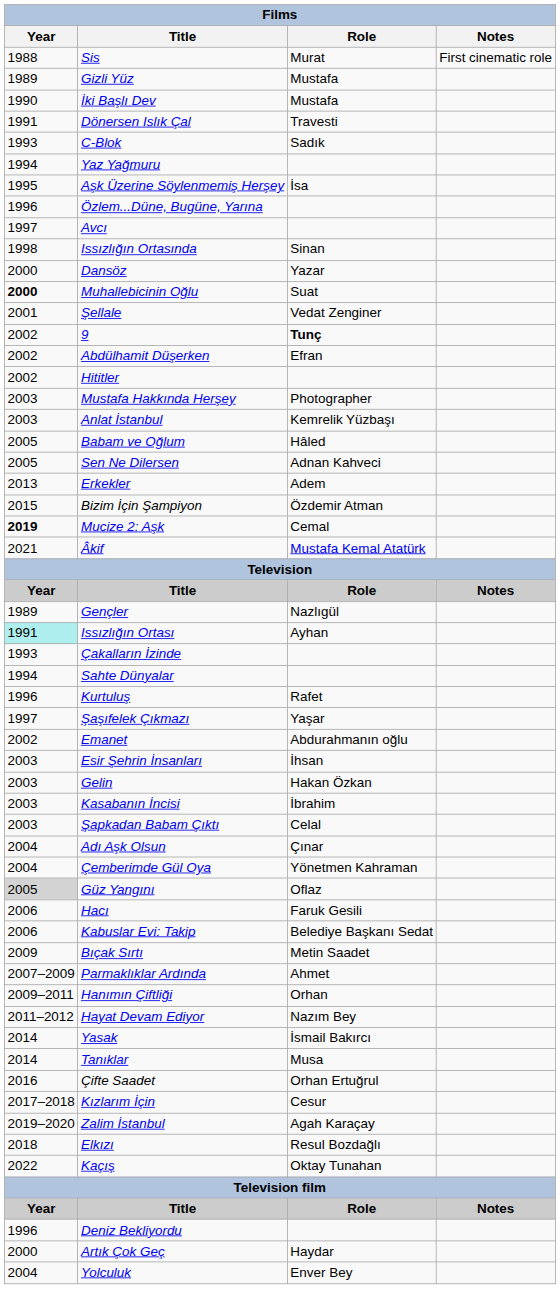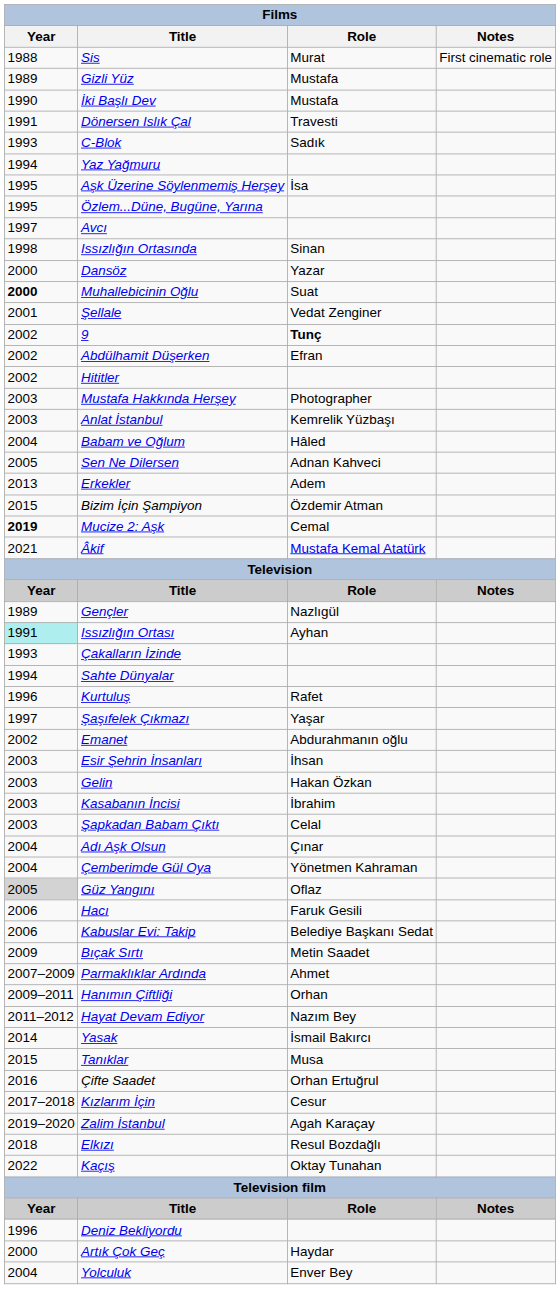 <table class="wikitable">
 <tr>
 <th colspan=4 style="background:#B0C4DE;">Films</th>
 </tr>
 <tr>
 <th>Year</th>
 <th>Title</th>
 <th>Role</th>
 <th>Notes</th>
 </tr>
 <tr>
 <td>1988</td>
 <td><em><a href='#'>Sis</a></em></td>
 <td>Murat</td>
 <td>First cinematic role</td>
 </tr>
 <tr>
 <td>1989</td>
 <td><em><a href='#'>Gizli Yüz</a></em></td>
 <td>Mustafa</td>
 <td></td>
 </tr>
 <tr>
 <td>1990</td>
 <td><em><a href='#'>İki Başlı Dev</a></em></td>
 <td>Mustafa</td>
 <td></td>
 </tr>
 <tr>
 <td>1991</td>
 <td><em><a href='#'>Dönersen Islık Çal</a></em></td>
 <td>Travesti</td>
 <td></td>
 </tr>
 <tr>
 <td>1993</td>
 <td><em><a href='#'>C-Blok</a></em></td>
 <td>Sadık</td>
 <td></td>
 </tr>
 <tr>
 <td>1994</td>
 <td><em><a href='#'>Yaz Yağmuru</a></em></td>
 <td></td>
 <td></td>
 </tr>
 <tr>
 <td>1995</td>
 <td><em><a href='#'>Aşk Üzerine Söylenmemiş Herşey</a></em></td>
 <td>İsa</td>
 <td></td>
 </tr>
 <tr>
-<td>1996</td>
+<td>1995</td>
 <td><em><a href='#'>Özlem...Düne, Bugüne, Yarına</a></em></td>
 <td></td>
 <td></td>
 </tr>
 <tr>
 <td>1997</td>
 <td><em><a href='#'>Avcı</a></em></td>
 <td></td>
 <td></td>
 </tr>
 <tr>
 <td>1998</td>
 <td><em><a href='#'>Issızlığın Ortasında</a></em></td>
 <td>Sinan</td>
 <td></td>
 </tr>
 <tr>
 <td>2000</td>
 <td><em><a href='#'>Dansöz</a></em></td>
 <td>Yazar</td>
 <td></td>
 </tr>
 <tr>
 <td><strong>2000</strong></td>
 <td><em><a href='#'>Muhallebicinin Oğlu</a></em></td>
 <td>Suat</td>
 <td></td>
 </tr>
 <tr>
 <td>2001</td>
 <td><em><a href='#'>Şellale</a></em></td>
 <td>Vedat Zenginer</td>
 <td></td>
 </tr>
 <tr>
 <td>2002</td>
 <td><em><a href='#'>9</a></em></td>
 <td><strong>Tunç</strong></td>
 <td></td>
 </tr>
 <tr>
 <td>2002</td>
 <td><em><a href='#'>Abdülhamit Düşerken</a></em></td>
 <td>Efran</td>
 <td></td>
 </tr>
 <tr>
 <td>2002</td>
 <td><em><a href='#'>Hititler</a></em></td>
 <td></td>
 <td></td>
 </tr>
 <tr>
 <td>2003</td>
 <td><em><a href='#'>Mustafa Hakkında Herşey</a></em></td>
 <td>Photographer</td>
 <td></td>
 </tr>
 <tr>
 <td>2003</td>
 <td><em><a href='#'>Anlat İstanbul</a></em></td>
 <td>Kemrelik Yüzbaşı</td>
 <td></td>
 </tr>
 <tr>
-<td>2005</td>
+<td>2004</td>
 <td><em><a href='#'>Babam ve Oğlum</a></em></td>
 <td>Hâled</td>
 <td></td>
 </tr>
 <tr>
 <td>2005</td>
 <td><em><a href='#'>Sen Ne Dilersen</a></em></td>
 <td>Adnan Kahveci</td>
 <td></td>
 </tr>
 <tr>
 <td>2013</td>
 <td><em><a href='#'>Erkekler</a></em></td>
 <td>Adem</td>
 <td></td>
 </tr>
 <tr>
 <td>2015</td>
 <td><em>Bizim İçin Şampiyon</em></td>
 <td>Özdemir Atman</td>
 <td></td>
 </tr>
 <tr>
 <td><strong>2019</strong></td>
 <td><em><a href='#'>Mucize 2: Aşk</a></em></td>
 <td>Cemal</td>
 <td></td>
 </tr>
 <tr>
 <td>2021</td>
 <td><em><a href='#'>Âkif</a></em></td>
 <td><a href='#'>Mustafa Kemal Atatürk</a></td>
 <td></td>
 </tr>
 <tr>
 <th colspan="4" style="background:LightSteelBlue">Television</th>
 </tr>
 <tr>
 <th style="background:#CCCCCC">Year</th>
 <th style="background:#CCCCCC">Title</th>
 <th style="background:#CCCCCC">Role</th>
 <th style="background:#CCCCCC">Notes</th>
 </tr>
 <tr>
 <td>1989</td>
 <td><em><a href='#'>Gençler</a></em></td>
 <td>Nazlıgül</td>
 <td></td>
 </tr>
 <tr>
 <td style="background: paleturquoise;">1991</td>
 <td><em><a href='#'>Issızlığın Ortası</a></em></td>
 <td>Ayhan</td>
 <td></td>
 </tr>
 <tr>
 <td>1993</td>
 <td><em><a href='#'>Çakalların İzinde</a></em></td>
 <td></td>
 <td></td>
 </tr>
 <tr>
 <td>1994</td>
 <td><em><a href='#'>Sahte Dünyalar</a></em></td>
 <td></td>
 <td></td>
 </tr>
 <tr>
 <td>1996</td>
 <td><em><a href='#'>Kurtuluş</a></em></td>
 <td>Rafet</td>
 <td></td>
 </tr>
 <tr>
 <td>1997</td>
 <td><em><a href='#'>Şaşıfelek Çıkmazı</a></em></td>
 <td>Yaşar</td>
 <td></td>
 </tr>
 <tr>
 <td>2002</td>
 <td><em><a href='#'>Emanet</a></em></td>
 <td>Abdurahmanın oğlu</td>
 <td></td>
 </tr>
 <tr>
 <td>2003</td>
 <td><em><a href='#'>Esir Şehrin İnsanları</a></em></td>
 <td>İhsan</td>
 <td></td>
 </tr>
 <tr>
 <td>2003</td>
 <td><em><a href='#'>Gelin</a></em></td>
 <td>Hakan Özkan</td>
 <td></td>
 </tr>
 <tr>
 <td>2003</td>
 <td><em><a href='#'>Kasabanın İncisi</a></em></td>
 <td>İbrahim</td>
 <td></td>
 </tr>
 <tr>
 <td>2003</td>
 <td><em><a href='#'>Şapkadan Babam Çıktı</a></em></td>
 <td>Celal</td>
 <td></td>
 </tr>
 <tr>
 <td>2004</td>
 <td><em><a href='#'>Adı Aşk Olsun</a></em></td>
 <td>Çınar</td>
 <td></td>
 </tr>
 <tr>
 <td>2004</td>
 <td><em><a href='#'>Çemberimde Gül Oya</a></em></td>
 <td>Yönetmen Kahraman</td>
 <td></td>
 </tr>
 <tr>
 <td style="background: lightgrey;">2005</td>
 <td><em><a href='#'>Güz Yangını</a></em></td>
 <td>Oflaz</td>
 <td></td>
 </tr>
 <tr>
 <td>2006</td>
 <td><em><a href='#'>Hacı</a></em></td>
 <td>Faruk Gesili</td>
 <td></td>
 </tr>
 <tr>
 <td>2006</td>
 <td><em><a href='#'>Kabuslar Evi: Takip</a></em></td>
 <td>Belediye Başkanı Sedat</td>
 <td></td>
 </tr>
 <tr>
 <td>2009</td>
 <td><em><a href='#'>Bıçak Sırtı</a></em></td>
 <td>Metin Saadet</td>
 <td></td>
 </tr>
 <tr>
 <td>2007–2009</td>
 <td><em><a href='#'>Parmaklıklar Ardında</a></em></td>
 <td>Ahmet</td>
 <td></td>
 </tr>
 <tr>
 <td>2009–2011</td>
 <td><em><a href='#'>Hanımın Çiftliği</a></em></td>
 <td>Orhan</td>
 <td></td>
 </tr>
 <tr>
 <td>2011–2012</td>
 <td><em><a href='#'>Hayat Devam Ediyor</a></em></td>
 <td>Nazım Bey</td>
 <td></td>
 </tr>
 <tr>
 <td>2014</td>
 <td><em><a href='#'>Yasak</a></em></td>
 <td>İsmail Bakırcı</td>
 <td></td>
 </tr>
 <tr>
-<td>2014</td>
+<td>2015</td>
 <td><em><a href='#'>Tanıklar</a></em></td>
 <td>Musa</td>
 <td></td>
 </tr>
 <tr>
 <td>2016</td>
 <td><em>Çifte Saadet</em></td>
 <td>Orhan Ertuğrul</td>
 <td></td>
 </tr>
 <tr>
 <td>2017–2018</td>
 <td><em><a href='#'>Kızlarım İçin</a></em></td>
 <td>Cesur</td>
 <td></td>
 </tr>
 <tr>
 <td>2019–2020</td>
 <td><em><a href='#'>Zalim İstanbul</a></em></td>
 <td>Agah Karaçay</td>
 <td></td>
 </tr>
 <tr>
 <td>2018</td>
 <td><em><a href='#'>Elkızı</a></em></td>
 <td>Resul Bozdağlı</td>
 <td></td>
 </tr>
 <tr>
 <td>2022</td>
 <td><em><a href='#'>Kaçış</a></em></td>
 <td>Oktay Tunahan</td>
 <td></td>
 </tr>
 <tr>
 <th colspan="4" style="background:LightSteelBlue">Television film</th>
 </tr>
 <tr>
 <th style="background:#CCCCCC">Year</th>
 <th style="background:#CCCCCC">Title</th>
 <th style="background:#CCCCCC">Role</th>
 <th style="background:#CCCCCC">Notes</th>
 </tr>
 <tr>
 <td>1996</td>
 <td><em><a href='#'>Deniz Bekliyordu</a></em></td>
 <td></td>
 <td></td>
 </tr>
 <tr>
 <td>2000</td>
 <td><em><a href='#'>Artık Çok Geç</a></em></td>
 <td>Haydar</td>
 <td></td>
 </tr>
 <tr>
 <td>2004</td>
 <td><em><a href='#'>Yolculuk</a></em></td>
 <td>Enver Bey</td>
 <td></td>
 </tr>
 </table>
